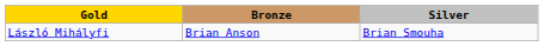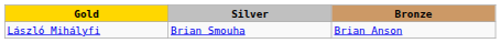 <table class="wikitable" style="text-align:left">
 <tr align="center">
 <td width=200 bgcolor=gold><strong>Gold</strong></td>
+<td width=200 bgcolor=silver><strong>Silver</strong></td>
 <td width=200 bgcolor=CC9966><strong>Bronze</strong></td>
-<td width=200 bgcolor=silver><strong>Silver</strong></td>
 </tr>
 <tr>
 <td><a href='#'>László Mihályfi</a><br><em></em></td>
+<td><a href='#'>Brian Smouha</a><br><em></em></td>
 <td><a href='#'>Brian Anson</a><br><em></em></td>
-<td><a href='#'>Brian Smouha</a><br><em></em></td>
 </tr>
 </table>
